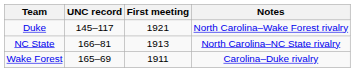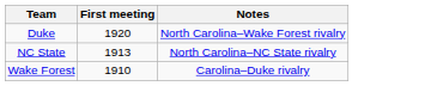 <table class="wikitable" style="text-align:center">
 <tr>
 <th>Team</th>
-<th>UNC record</th>
 <th>First meeting</th>
 <th>Notes</th>
 </tr>
 <tr>
 <td><a href='#'>Duke</a></td>
-<td>145–117</td>
-<td>1921</td>
+<td>1920</td>
 <td><a href='#'>North Carolina–Wake Forest rivalry</a></td>
 </tr>
 <tr>
 <td><a href='#'>NC State</a></td>
-<td>166–81</td>
 <td>1913</td>
 <td><a href='#'>North Carolina–NC State rivalry</a></td>
 </tr>
 <tr>
 <td><a href='#'>Wake Forest</a></td>
-<td>165–69</td>
-<td>1911</td>
+<td>1910</td>
 <td><a href='#'>Carolina–Duke rivalry</a></td>
 </tr>
 </table>
